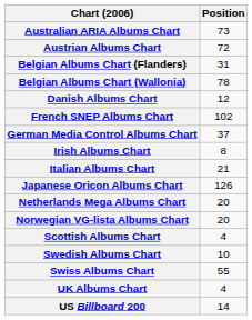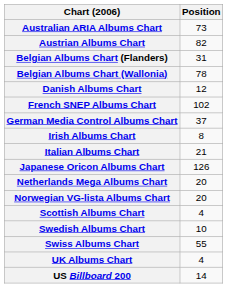 <table class="wikitable sortable plainrowheaders">
 <tr>
 <th>Chart (2006)</th>
 <th>Position</th>
 </tr>
 <tr>
 <th scope="row"><a href='#'>Australian ARIA Albums Chart</a></th>
 <td style="text-align:center;">73</td>
 </tr>
 <tr>
 <th scope="row"><a href='#'>Austrian Albums Chart</a></th>
-<td style="text-align:center;">72</td>
+<td style="text-align:center;">82</td>
 </tr>
 <tr>
 <th scope="row"><a href='#'>Belgian Albums Chart</a> (Flanders)</th>
 <td style="text-align:center;">31</td>
 </tr>
 <tr>
 <th scope="row"><a href='#'>Belgian Albums Chart (Wallonia)</a></th>
 <td style="text-align:center;">78</td>
 </tr>
 <tr>
 <th scope="row"><a href='#'>Danish Albums Chart</a></th>
 <td style="text-align:center;">12</td>
 </tr>
 <tr>
 <th scope="row"><a href='#'>French SNEP Albums Chart</a></th>
 <td style="text-align:center;">102</td>
 </tr>
 <tr>
 <th scope="row"><a href='#'>German Media Control Albums Chart</a></th>
 <td style="text-align:center;">37</td>
 </tr>
 <tr>
 <th scope="row"><a href='#'>Irish Albums Chart</a></th>
 <td style="text-align:center;">8</td>
 </tr>
 <tr>
 <th scope="row"><a href='#'>Italian Albums Chart</a></th>
 <td style="text-align:center;">21</td>
 </tr>
 <tr>
 <th scope="row"><a href='#'>Japanese Oricon Albums Chart</a></th>
 <td style="text-align:center;">126</td>
 </tr>
 <tr>
 <th scope="row"><a href='#'>Netherlands Mega Albums Chart</a></th>
 <td style="text-align:center;">20</td>
 </tr>
 <tr>
 <th scope="row"><a href='#'>Norwegian VG-lista Albums Chart</a></th>
 <td style="text-align:center;">20</td>
 </tr>
 <tr>
 <th scope="row"><a href='#'>Scottish Albums Chart</a></th>
 <td style="text-align:center;">4</td>
 </tr>
 <tr>
 <th scope="row"><a href='#'>Swedish Albums Chart</a></th>
 <td style="text-align:center;">10</td>
 </tr>
 <tr>
 <th scope="row"><a href='#'>Swiss Albums Chart</a></th>
 <td style="text-align:center;">55</td>
 </tr>
 <tr>
 <th scope="row"><a href='#'>UK Albums Chart</a></th>
 <td style="text-align:center;">4</td>
 </tr>
 <tr>
 <th scope="row">US <a href='#'><em>Billboard</em> 200</a></th>
 <td style="text-align:center;">14</td>
 </tr>
 </table>
